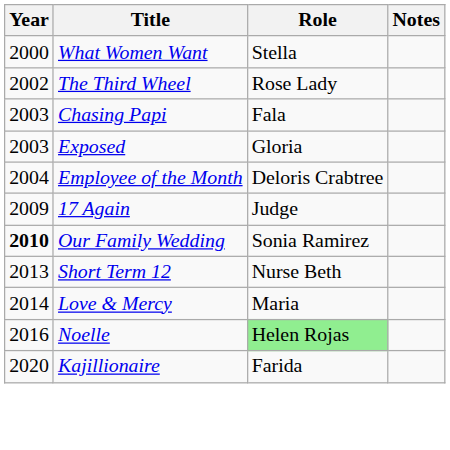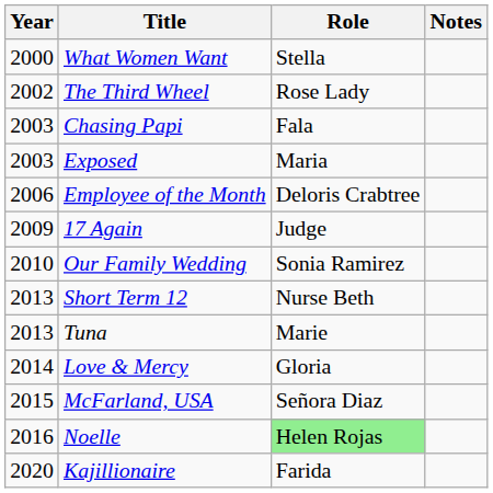 <table class="wikitable sortable">
 <tr>
 <th>Year</th>
 <th>Title</th>
 <th>Role</th>
 <th class="unsortable">Notes</th>
 </tr>
 <tr>
 <td>2000</td>
 <td><em><a href='#'>What Women Want</a></em></td>
 <td>Stella</td>
 <td></td>
 </tr>
 <tr>
 <td>2002</td>
 <td><em><a href='#'>The Third Wheel</a></em></td>
 <td>Rose Lady</td>
 <td></td>
 </tr>
 <tr>
 <td>2003</td>
 <td><em><a href='#'>Chasing Papi</a></em></td>
 <td>Fala</td>
 <td></td>
 </tr>
 <tr>
 <td>2003</td>
 <td><em><a href='#'>Exposed</a></em></td>
-<td>Gloria</td>
+<td>Maria</td>
 <td></td>
 </tr>
 <tr>
-<td>2004</td>
+<td>2006</td>
 <td><em><a href='#'>Employee of the Month</a></em></td>
 <td>Deloris Crabtree</td>
 <td></td>
 </tr>
 <tr>
 <td>2009</td>
 <td><em><a href='#'>17 Again</a></em></td>
 <td>Judge</td>
 <td></td>
 </tr>
 <tr>
-<td><strong>2010</strong></td>
+<td>2010</td>
 <td><em><a href='#'>Our Family Wedding</a></em></td>
 <td>Sonia Ramirez</td>
 <td></td>
 </tr>
 <tr>
 <td>2013</td>
 <td><em><a href='#'>Short Term 12</a></em></td>
 <td>Nurse Beth</td>
 <td></td>
 </tr>
 <tr>
+<td>2013</td>
+<td><em>Tuna</em></td>
+<td>Marie</td>
+<td></td>
+</tr>
+<tr>
 <td>2014</td>
 <td><em><a href='#'>Love & Mercy</a></em></td>
-<td>Maria</td>
+<td>Gloria</td>
+<td></td>
+</tr>
+<tr>
+<td>2015</td>
+<td><em><a href='#'>McFarland, USA</a></em></td>
+<td>Señora Diaz</td>
 <td></td>
 </tr>
 <tr>
 <td>2016</td>
 <td><em><a href='#'>Noelle</a></em></td>
 <td style="background: lightgreen;">Helen Rojas</td>
 <td></td>
 </tr>
 <tr>
 <td>2020</td>
 <td><em><a href='#'>Kajillionaire</a></em></td>
 <td>Farida</td>
 <td></td>
 </tr>
 </table>
